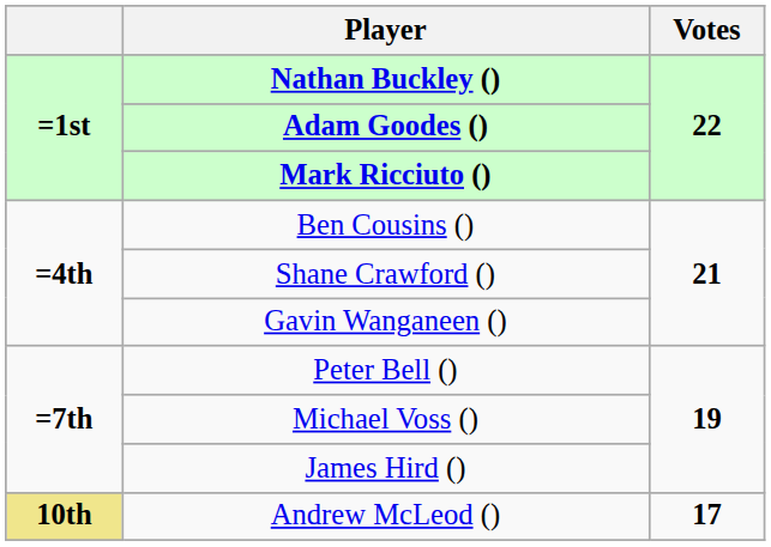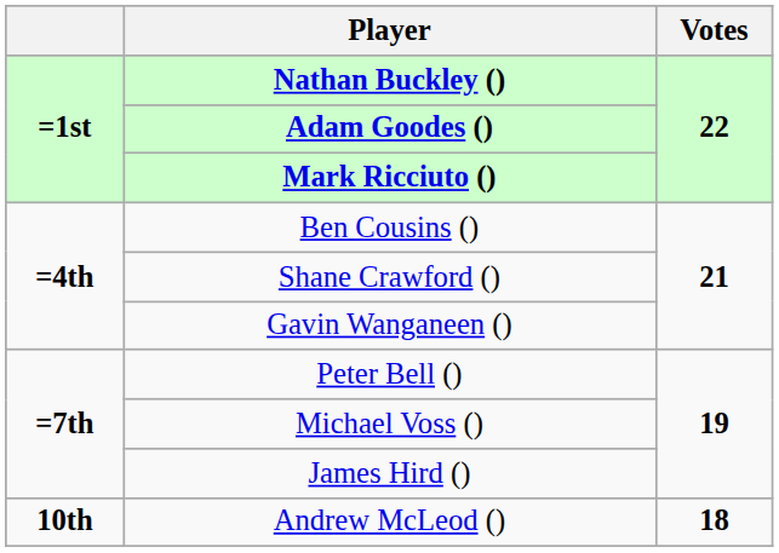 <table class="wikitable" style="text-align: center; font-size: 90%;">
 <tr>
 <th style="width:50px;"></th>
 <th style="width:250px;">Player</th>
 <th style="width:50px;">Votes</th>
 </tr>
 <tr style="background:#cfc;">
 <td rowspan=3><strong>=1st</strong></td>
 <td><strong><a href='#'>Nathan Buckley</a> ()</strong></td>
 <td rowspan=3><strong>22</strong></td>
 </tr>
 <tr style="background:#cfc;">
 <td><strong><a href='#'>Adam Goodes</a> ()</strong></td>
 </tr>
 <tr style="background:#cfc;">
 <td><strong><a href='#'>Mark Ricciuto</a> ()</strong></td>
 </tr>
 <tr>
 <td rowspan=3><strong>=4th</strong></td>
 <td><a href='#'>Ben Cousins</a> ()</td>
 <td rowspan=3><strong>21</strong></td>
 </tr>
 <tr>
 <td><a href='#'>Shane Crawford</a> ()</td>
 </tr>
 <tr>
 <td><a href='#'>Gavin Wanganeen</a> ()</td>
 </tr>
 <tr>
 <td rowspan=3><strong>=7th</strong></td>
 <td><a href='#'>Peter Bell</a> ()</td>
 <td rowspan=3><strong>19</strong></td>
 </tr>
 <tr>
 <td><a href='#'>Michael Voss</a> ()</td>
 </tr>
 <tr>
 <td><a href='#'>James Hird</a> ()</td>
 </tr>
 <tr>
-<td style="background: khaki;"><strong>10th</strong></td>
+<td><strong>10th</strong></td>
 <td><a href='#'>Andrew McLeod</a> ()</td>
-<td><strong>17</strong></td>
+<td><strong>18</strong></td>
 </tr>
 </table>
